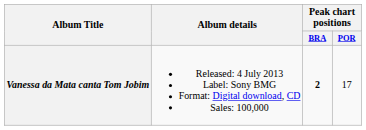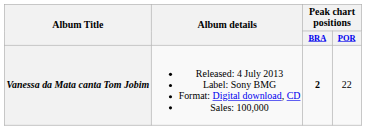 <table class="wikitable plainrowheaders" style="text-align:center;" border="1">
 <tr>
 <th scope="col" rowspan="2">Album Title</th>
 <th scope="col" rowspan="2">Album details</th>
 <th scope="col" colspan="2">Peak chart positions</th>
 </tr>
 <tr>
 <th scope="col" style="width:3em;font-size:85%;"><a href='#'>BRA</a></th>
 <th scope="col" style="width:3em;font-size:85%;"><a href='#'>POR</a></th>
 </tr>
 <tr>
 <th scope="row"><strong><em>Vanessa da Mata canta Tom Jobim</em></strong></th>
 <td><br><ul><li>Released: 4 July 2013</li><li>Label: Sony BMG</li><li>Format: <a href='#'>Digital download</a>, <a href='#'>CD</a></li><li>Sales: 100,000</li></ul></td>
 <td><strong>2</strong></td>
-<td>17</td>
+<td>22</td>
 </tr>
 </table>
